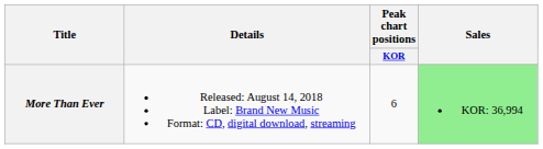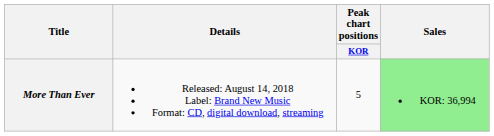 <table class="wikitable plainrowheaders" style="text-align:center;">
 <tr>
 <th scope="col" rowspan="2" style="width:10em;">Title</th>
 <th scope="col" rowspan="2" style="width:21em;">Details</th>
 <th scope="col" colspan="1">Peak chart<br>positions</th>
 <th scope="col" rowspan="2" style="width:10em;">Sales</th>
 </tr>
 <tr>
 <th scope="col" style="width:3em;font-size:85%;"><a href='#'>KOR</a><br></th>
 </tr>
 <tr>
 <th scope="row"><em>More Than Ever</em></th>
 <td><br><ul><li>Released: August 14, 2018</li><li>Label: <a href='#'>Brand New Music</a></li><li>Format: <a href='#'>CD</a>, <a href='#'>digital download</a>, <a href='#'>streaming</a></li></ul></td>
-<td>6</td>
+<td>5</td>
 <td style="background: lightgreen;"><br><ul><li>KOR: 36,994</li></ul></td>
 </tr>
 </table>
